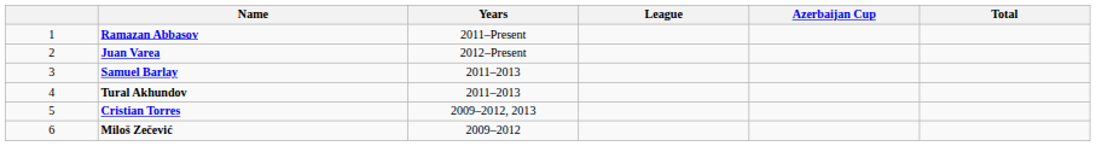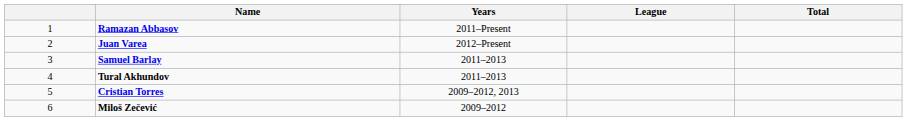 <table class="wikitable sortable" width=90% style="text-align:center">
 <tr>
 <th width=6%></th>
 <th width=20%>Name</th>
 <th width=11%>Years</th>
 <th width=11%>League</th>
-<th width=11%><a href='#'>Azerbaijan Cup</a></th>
 <th width=11%>Total</th>
 </tr>
 <tr>
 <td>1</td>
 <td align="left"> <strong><a href='#'>Ramazan Abbasov</a></strong></td>
 <td>2011–Present</td>
-<td></td>
 <td></td>
 <td></td>
 </tr>
 <tr>
 <td>2</td>
 <td align="left"> <strong><a href='#'>Juan Varea</a></strong></td>
 <td>2012–Present</td>
 <td></td>
 <td></td>
-<td></td>
 </tr>
 <tr>
 <td>3</td>
 <td align="left"> <strong><a href='#'>Samuel Barlay</a></strong></td>
 <td>2011–2013</td>
-<td></td>
 <td></td>
 <td></td>
 </tr>
 <tr>
 <td>4</td>
 <td align="left"> <strong>Tural Akhundov</strong></td>
 <td>2011–2013</td>
 <td></td>
 <td></td>
-<td></td>
 </tr>
 <tr>
 <td>5</td>
 <td align="left"> <strong><a href='#'>Cristian Torres</a></strong></td>
 <td>2009–2012, 2013</td>
-<td></td>
 <td></td>
 <td></td>
 </tr>
 <tr>
 <td>6</td>
 <td align="left"> <strong>Miloš Zečević</strong></td>
 <td>2009–2012</td>
 <td></td>
 <td></td>
-<td></td>
 </tr>
 </table>
